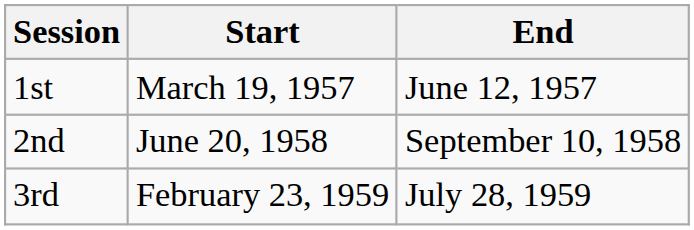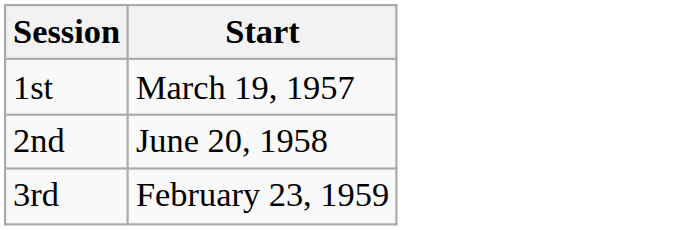 <table class="wikitable">
 <tr>
 <th>Session</th>
 <th>Start</th>
-<th>End</th>
 </tr>
 <tr>
 <td>1st</td>
 <td>March 19, 1957</td>
-<td>June 12, 1957</td>
 </tr>
 <tr>
 <td>2nd</td>
 <td>June 20, 1958</td>
-<td>September 10, 1958</td>
 </tr>
 <tr>
 <td>3rd</td>
 <td>February 23, 1959</td>
-<td>July 28, 1959</td>
 </tr>
 </table>
